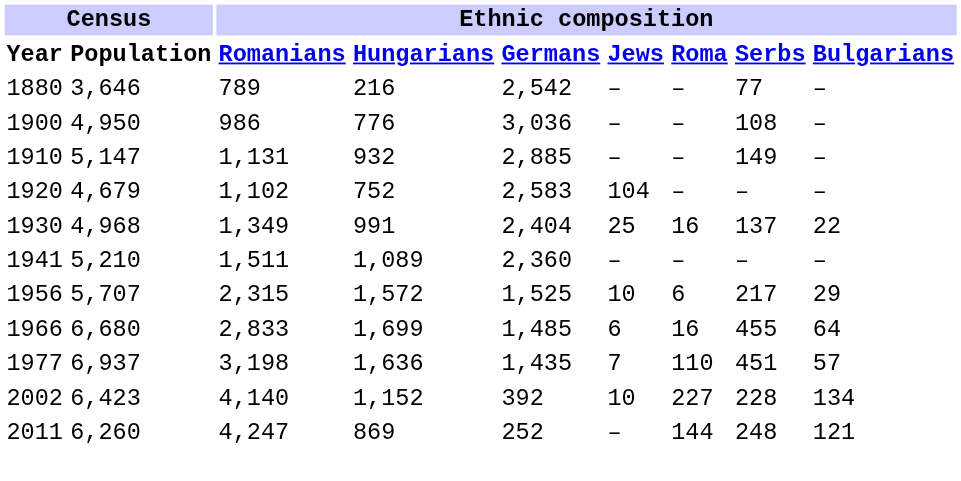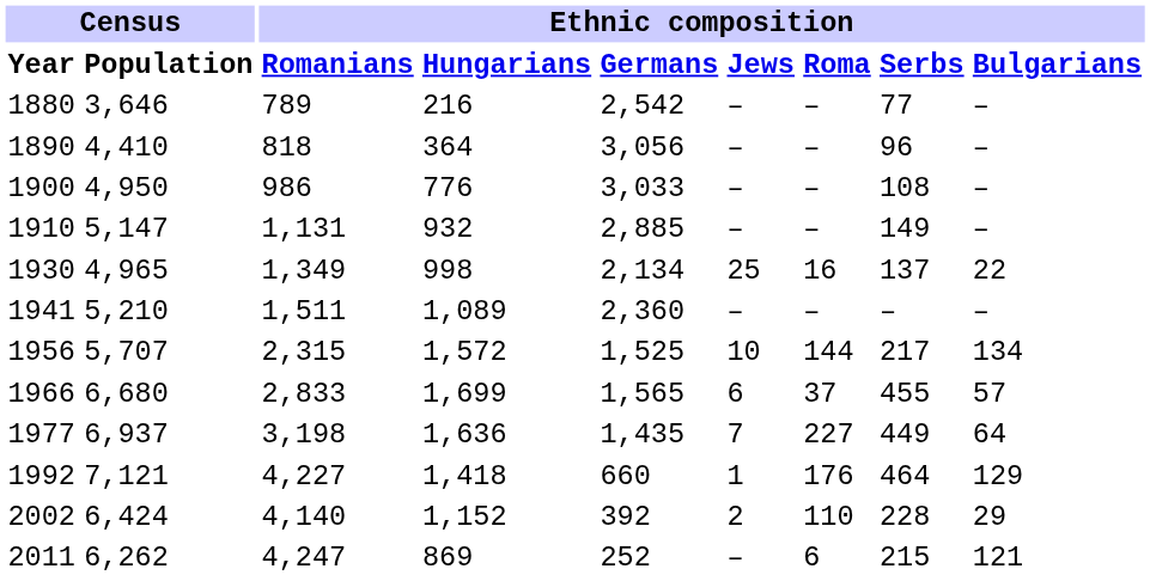 <table class="toccolours">
 <tr>
 <th align="center" colspan="2" style="background:#ccccff;">Census</th>
 <th align="center" colspan="7" style="background:#ccccff;">Ethnic composition</th>
 </tr>
 <tr>
 <th>Year</th>
 <th>Population</th>
 <th><a href='#'>Romanians</a></th>
 <th><a href='#'>Hungarians</a></th>
 <th><a href='#'>Germans</a></th>
 <th><a href='#'>Jews</a></th>
 <th><a href='#'>Roma</a></th>
 <th><a href='#'>Serbs</a></th>
 <th><a href='#'>Bulgarians</a></th>
 </tr>
 <tr>
 <td>1880</td>
 <td>3,646</td>
 <td>789</td>
 <td>216</td>
 <td>2,542</td>
 <td>–</td>
 <td>–</td>
 <td>77</td>
 <td>–</td>
 </tr>
 <tr>
+<td>1890</td>
+<td>4,410</td>
+<td>818</td>
+<td>364</td>
+<td>3,056</td>
+<td>–</td>
+<td>–</td>
+<td>96</td>
+<td>–</td>
+</tr>
+<tr>
 <td>1900</td>
 <td>4,950</td>
 <td>986</td>
 <td>776</td>
-<td>3,036</td>
+<td>3,033</td>
 <td>–</td>
 <td>–</td>
 <td>108</td>
 <td>–</td>
 </tr>
 <tr>
 <td>1910</td>
 <td>5,147</td>
 <td>1,131</td>
 <td>932</td>
 <td>2,885</td>
 <td>–</td>
 <td>–</td>
 <td>149</td>
 <td>–</td>
 </tr>
 <tr>
-<td>1920</td>
-<td>4,679</td>
-<td>1,102</td>
-<td>752</td>
-<td>2,583</td>
-<td>104</td>
-<td>–</td>
-<td>–</td>
-<td>–</td>
-</tr>
-<tr>
 <td>1930</td>
-<td>4,968</td>
+<td>4,965</td>
 <td>1,349</td>
-<td>991</td>
-<td>2,404</td>
+<td>998</td>
+<td>2,134</td>
 <td>25</td>
 <td>16</td>
 <td>137</td>
 <td>22</td>
 </tr>
 <tr>
 <td>1941</td>
 <td>5,210</td>
 <td>1,511</td>
 <td>1,089</td>
 <td>2,360</td>
 <td>–</td>
 <td>–</td>
 <td>–</td>
 <td>–</td>
 </tr>
 <tr>
 <td>1956</td>
 <td>5,707</td>
 <td>2,315</td>
 <td>1,572</td>
 <td>1,525</td>
 <td>10</td>
-<td>6</td>
+<td>144</td>
 <td>217</td>
-<td>29</td>
+<td>134</td>
 </tr>
 <tr>
 <td>1966</td>
 <td>6,680</td>
 <td>2,833</td>
 <td>1,699</td>
-<td>1,485</td>
+<td>1,565</td>
 <td>6</td>
-<td>16</td>
+<td>37</td>
 <td>455</td>
-<td>64</td>
+<td>57</td>
 </tr>
 <tr>
 <td>1977</td>
 <td>6,937</td>
 <td>3,198</td>
 <td>1,636</td>
 <td>1,435</td>
 <td>7</td>
-<td>110</td>
-<td>451</td>
-<td>57</td>
+<td>227</td>
+<td>449</td>
+<td>64</td>
+</tr>
+<tr>
+<td>1992</td>
+<td>7,121</td>
+<td>4,227</td>
+<td>1,418</td>
+<td>660</td>
+<td>1</td>
+<td>176</td>
+<td>464</td>
+<td>129</td>
 </tr>
 <tr>
 <td>2002</td>
-<td>6,423</td>
+<td>6,424</td>
 <td>4,140</td>
 <td>1,152</td>
 <td>392</td>
-<td>10</td>
-<td>227</td>
+<td>2</td>
+<td>110</td>
 <td>228</td>
-<td>134</td>
+<td>29</td>
 </tr>
 <tr>
 <td>2011</td>
-<td>6,260</td>
+<td>6,262</td>
 <td>4,247</td>
 <td>869</td>
 <td>252</td>
 <td>–</td>
-<td>144</td>
-<td>248</td>
+<td>6</td>
+<td>215</td>
 <td>121</td>
 </tr>
 </table>
